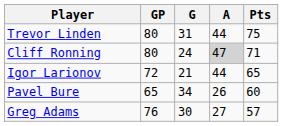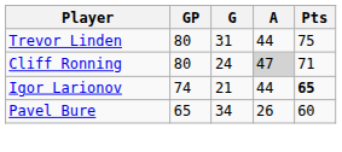 <table class="wikitable">
 <tr>
 <th bgcolor="#DDDDFF" width="40%">Player</th>
 <th bgcolor="#DDDDFF" width="10%">GP</th>
 <th bgcolor="#DDDDFF" width="10%">G</th>
 <th bgcolor="#DDDDFF" width="10%">A</th>
 <th bgcolor="#DDDDFF" width="10%">Pts</th>
 </tr>
 <tr>
 <td><a href='#'>Trevor Linden</a></td>
 <td>80</td>
 <td>31</td>
 <td>44</td>
 <td>75</td>
 </tr>
 <tr>
 <td><a href='#'>Cliff Ronning</a></td>
 <td>80</td>
 <td>24</td>
 <td style="background: lightgrey;">47</td>
 <td>71</td>
 </tr>
 <tr>
 <td><a href='#'>Igor Larionov</a></td>
-<td>72</td>
+<td>74</td>
 <td>21</td>
 <td>44</td>
-<td>65</td>
+<td><strong>65</strong></td>
 </tr>
 <tr>
 <td><a href='#'>Pavel Bure</a></td>
 <td>65</td>
 <td>34</td>
 <td>26</td>
 <td>60</td>
 </tr>
-<tr>
-<td><a href='#'>Greg Adams</a></td>
-<td>76</td>
-<td>30</td>
-<td>27</td>
-<td>57</td>
-</tr>
 </table>
